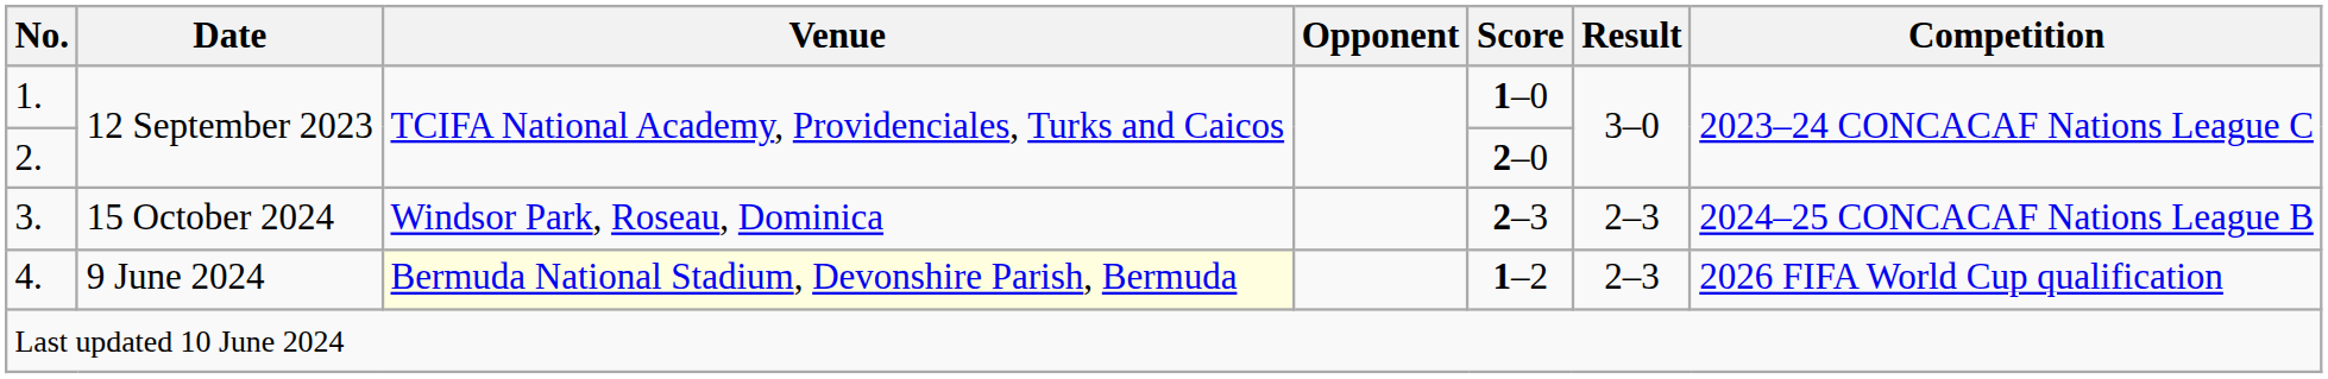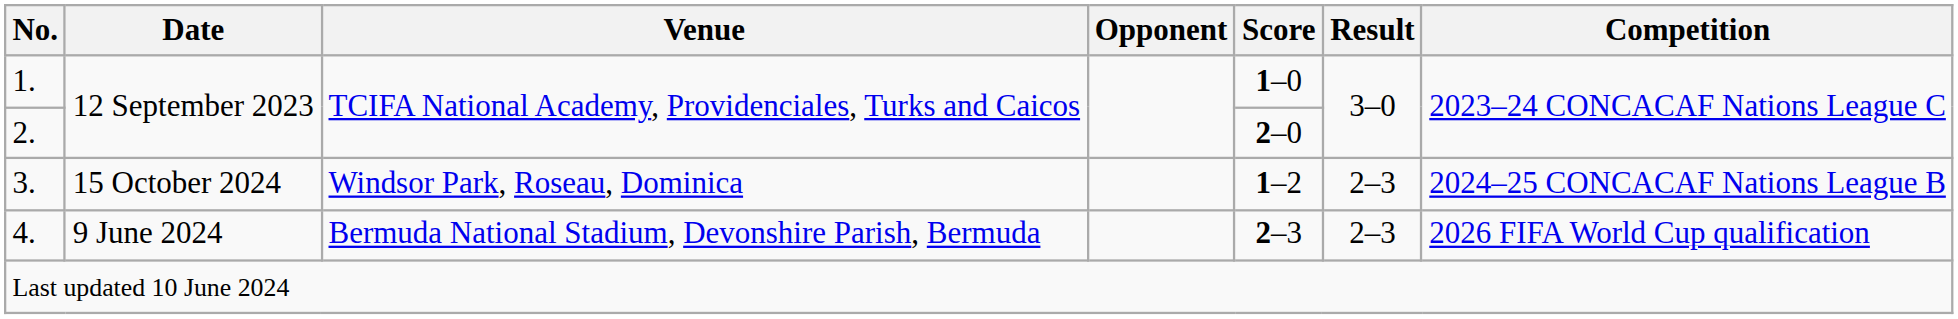 <table class="wikitable" style="font-size:85%;">
 <tr>
 <th>No.</th>
 <th>Date</th>
 <th>Venue</th>
 <th>Opponent</th>
 <th>Score</th>
 <th>Result</th>
 <th>Competition</th>
 </tr>
 <tr>
 <td>1.</td>
 <td rowspan=2>12 September 2023</td>
 <td rowspan=2><a href='#'>TCIFA National Academy</a>, <a href='#'>Providenciales</a>, <a href='#'>Turks and Caicos</a></td>
 <td rowspan=2></td>
 <td align=center><strong>1</strong>–0</td>
 <td rowspan=2; align=center>3–0</td>
 <td rowspan=2><a href='#'>2023–24 CONCACAF Nations League C</a></td>
 </tr>
 <tr>
 <td>2.</td>
 <td align=center><strong>2</strong>–0</td>
 </tr>
 <tr>
 <td>3.</td>
 <td>15 October 2024</td>
 <td><a href='#'>Windsor Park</a>, <a href='#'>Roseau</a>, <a href='#'>Dominica</a></td>
 <td></td>
-<td align=center><strong>2</strong>–3</td>
+<td align=center><strong>1</strong>–2</td>
 <td align=center>2–3</td>
 <td><a href='#'> 2024–25 CONCACAF Nations League B</a></td>
 </tr>
 <tr>
 <td>4.</td>
 <td>9 June 2024</td>
-<td style="background: lightyellow;"><a href='#'>Bermuda National Stadium</a>, <a href='#'>Devonshire Parish</a>, <a href='#'>Bermuda</a></td>
+<td><a href='#'>Bermuda National Stadium</a>, <a href='#'>Devonshire Parish</a>, <a href='#'>Bermuda</a></td>
 <td></td>
-<td align=center><strong>1</strong>–2</td>
+<td align=center><strong>2</strong>–3</td>
 <td align=center>2–3</td>
 <td><a href='#'>2026 FIFA World Cup qualification</a></td>
 </tr>
 <tr>
 <td colspan="7"><small>Last updated 10 June 2024</small></td>
 </tr>
 </table>
